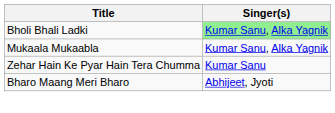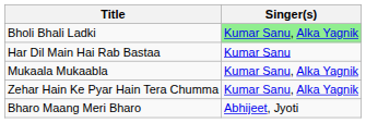 <table class="wikitable" style="font-size:95%;">
 <tr>
 <th>Title</th>
 <th>Singer(s)</th>
 </tr>
 <tr>
 <td>Bholi Bhali Ladki</td>
 <td style="background: lightgreen;"><a href='#'>Kumar Sanu</a>, <a href='#'>Alka Yagnik</a></td>
 </tr>
 <tr>
+<td>Har Dil Main Hai Rab Bastaa</td>
+<td><a href='#'>Kumar Sanu</a></td>
+</tr>
+<tr>
 <td>Mukaala Mukaabla</td>
 <td><a href='#'>Kumar Sanu</a>, <a href='#'>Alka Yagnik</a></td>
 </tr>
 <tr>
 <td>Zehar Hain Ke Pyar Hain Tera Chumma</td>
-<td><a href='#'>Kumar Sanu</a></td>
+<td><a href='#'>Kumar Sanu</a>, <a href='#'>Alka Yagnik</a></td>
 </tr>
 <tr>
 <td>Bharo Maang Meri Bharo</td>
 <td><a href='#'>Abhijeet</a>, Jyoti</td>
 </tr>
 </table>
